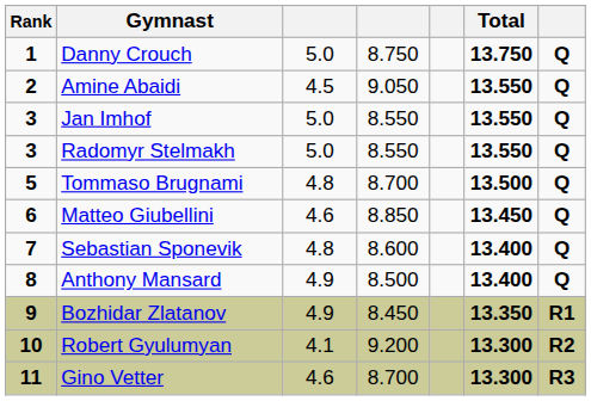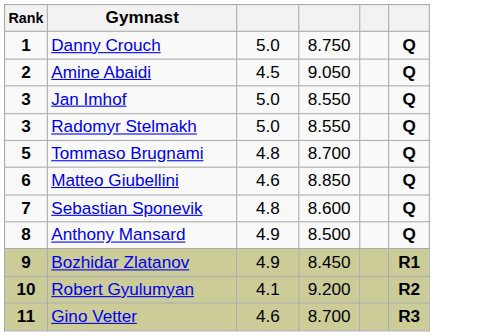 <table style="text-align:center;" class="wikitable sortable">
 <tr>
 <th scope="col" style="width:15px;"><small>Rank</small></th>
 <th scope="col" style="width:170px;">Gymnast</th>
 <th scope="col" style="width:50px;"><small></small></th>
 <th scope="col" style="width:50px;"><small></small></th>
 <th scope="col" style="width:20px;"><small></small></th>
-<th scope="col" style="width:50px;">Total</th>
 <th scope="col" style="width:30px;"><small></small></th>
 </tr>
 <tr>
 <td scope="row" style="text-align:center"><strong>1</strong></td>
 <td align="left"> <a href='#'>Danny Crouch</a></td>
 <td>5.0</td>
 <td>8.750</td>
 <td></td>
-<td><strong>13.750</strong></td>
 <td><strong>Q</strong></td>
 </tr>
 <tr>
 <td scope="row" style="text-align:center"><strong>2</strong></td>
 <td align="left"> <a href='#'>Amine Abaidi</a></td>
 <td>4.5</td>
 <td>9.050</td>
 <td></td>
-<td><strong>13.550</strong></td>
 <td><strong>Q</strong></td>
 </tr>
 <tr>
 <td scope="row" style="text-align:center"><strong>3</strong></td>
 <td align="left"> <a href='#'>Jan Imhof</a></td>
 <td>5.0</td>
 <td>8.550</td>
 <td></td>
-<td><strong>13.550</strong></td>
 <td><strong>Q</strong></td>
 </tr>
 <tr>
 <td scope="row" style="text-align:center"><strong>3</strong></td>
 <td align="left"> <a href='#'>Radomyr Stelmakh</a></td>
 <td>5.0</td>
 <td>8.550</td>
 <td></td>
-<td><strong>13.550</strong></td>
 <td><strong>Q</strong></td>
 </tr>
 <tr>
 <td scope="row" style="text-align:center"><strong>5</strong></td>
 <td align="left"> <a href='#'>Tommaso Brugnami</a></td>
 <td>4.8</td>
 <td>8.700</td>
 <td></td>
-<td><strong>13.500</strong></td>
 <td><strong>Q</strong></td>
 </tr>
 <tr>
 <td scope="row" style="text-align:center"><strong>6</strong></td>
 <td align="left"> <a href='#'>Matteo Giubellini</a></td>
 <td>4.6</td>
 <td>8.850</td>
 <td></td>
-<td><strong>13.450</strong></td>
 <td><strong>Q</strong></td>
 </tr>
 <tr>
 <td scope="row" style="text-align:center"><strong>7</strong></td>
 <td align="left"> <a href='#'>Sebastian Sponevik</a></td>
 <td>4.8</td>
 <td>8.600</td>
 <td></td>
-<td><strong>13.400</strong></td>
 <td><strong>Q</strong></td>
 </tr>
 <tr>
 <td scope="row" style="text-align:center"><strong>8</strong></td>
 <td align="left"> <a href='#'>Anthony Mansard</a></td>
 <td>4.9</td>
 <td>8.500</td>
 <td></td>
-<td><strong>13.400</strong></td>
 <td><strong>Q</strong></td>
 </tr>
 <tr style="background:#cccc99;">
 <td scope="row" style="text-align:center"><strong>9</strong></td>
 <td align="left"> <a href='#'>Bozhidar Zlatanov</a></td>
 <td>4.9</td>
 <td>8.450</td>
 <td></td>
-<td><strong>13.350</strong></td>
 <td><strong>R1</strong></td>
 </tr>
 <tr style="background:#cccc99;">
 <td scope="row" style="text-align:center"><strong>10</strong></td>
 <td align="left"> <a href='#'>Robert Gyulumyan</a></td>
 <td>4.1</td>
 <td>9.200</td>
 <td></td>
-<td><strong>13.300</strong></td>
 <td><strong>R2</strong></td>
 </tr>
 <tr style="background:#cccc99;">
 <td scope="row" style="text-align:center"><strong>11</strong></td>
 <td align="left"> <a href='#'>Gino Vetter</a></td>
 <td>4.6</td>
 <td>8.700</td>
 <td></td>
-<td><strong>13.300</strong></td>
 <td><strong>R3</strong></td>
 </tr>
 </table>
